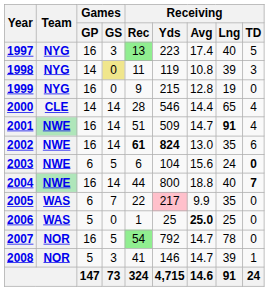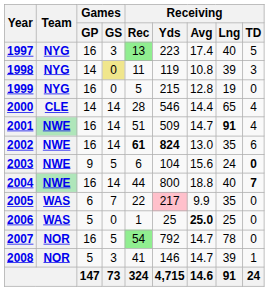 <table class="wikitable" style="text-align:center">
 <tr>
 <th rowspan="2">Year</th>
 <th rowspan="2">Team</th>
 <th colspan="2">Games</th>
 <th colspan="5">Receiving</th>
 </tr>
 <tr>
 <th>GP</th>
 <th>GS</th>
 <th>Rec</th>
 <th>Yds</th>
 <th>Avg</th>
 <th>Lng</th>
 <th>TD</th>
 </tr>
 <tr>
 <th><a href='#'>1997</a></th>
 <th><a href='#'>NYG</a></th>
 <td>16</td>
 <td>3</td>
 <td style="background: lightgreen;">13</td>
 <td>223</td>
 <td>17.4</td>
 <td>40</td>
 <td>5</td>
 </tr>
 <tr>
 <th><a href='#'>1998</a></th>
 <th><a href='#'>NYG</a></th>
 <td>14</td>
 <td style="background: khaki;">0</td>
 <td>11</td>
 <td>119</td>
 <td>10.8</td>
 <td>39</td>
 <td>3</td>
 </tr>
 <tr>
 <th><a href='#'>1999</a></th>
 <th><a href='#'>NYG</a></th>
 <td>16</td>
 <td>0</td>
-<td>9</td>
+<td>5</td>
 <td>215</td>
 <td>12.8</td>
 <td>19</td>
 <td>0</td>
 </tr>
 <tr>
 <th><a href='#'>2000</a></th>
 <th><a href='#'>CLE</a></th>
 <td>14</td>
 <td>14</td>
 <td>28</td>
 <td>546</td>
 <td>14.4</td>
 <td>65</td>
 <td>4</td>
 </tr>
 <tr>
 <th><a href='#'>2001</a></th>
 <th style="background:#afe6ba; width:3em;"><a href='#'>NWE</a></th>
 <td>16</td>
 <td>14</td>
 <td>51</td>
 <td>509</td>
 <td>14.7</td>
 <td><strong>91</strong></td>
 <td>4</td>
 </tr>
 <tr>
 <th><a href='#'>2002</a></th>
 <th><a href='#'>NWE</a></th>
 <td>16</td>
 <td>14</td>
 <td><strong>61</strong></td>
 <td><strong>824</strong></td>
 <td>13.0</td>
 <td>35</td>
 <td>6</td>
 </tr>
 <tr>
 <th><a href='#'>2003</a></th>
 <th><a href='#'>NWE</a></th>
-<td>6</td>
+<td>9</td>
 <td>5</td>
 <td>6</td>
 <td>104</td>
 <td>15.6</td>
 <td>24</td>
 <td><strong>0</strong></td>
 </tr>
 <tr>
 <th><a href='#'>2004</a></th>
 <th style="background:#afe6ba; width:3em;"><a href='#'>NWE</a></th>
 <td>16</td>
 <td>14</td>
 <td>44</td>
 <td>800</td>
 <td>18.8</td>
 <td>40</td>
 <td><strong>7</strong></td>
 </tr>
 <tr>
 <th><a href='#'>2005</a></th>
 <th><a href='#'>WAS</a></th>
 <td>6</td>
 <td>7</td>
 <td>22</td>
 <td style="background: pink;">217</td>
 <td>9.9</td>
 <td>35</td>
 <td>0</td>
 </tr>
 <tr>
 <th><a href='#'>2006</a></th>
 <th><a href='#'>WAS</a></th>
 <td>5</td>
 <td>0</td>
 <td>1</td>
 <td>25</td>
 <td><strong>25.0</strong></td>
 <td>25</td>
 <td>0</td>
 </tr>
 <tr>
 <th><a href='#'>2007</a></th>
 <th><a href='#'>NOR</a></th>
 <td>16</td>
 <td>5</td>
 <td style="background: lightgreen;">54</td>
 <td>792</td>
 <td>14.7</td>
 <td>78</td>
 <td>0</td>
 </tr>
 <tr>
 <th><a href='#'>2008</a></th>
 <th><a href='#'>NOR</a></th>
 <td>5</td>
 <td>3</td>
 <td>41</td>
 <td>146</td>
 <td>14.7</td>
 <td>39</td>
 <td>1</td>
 </tr>
 <tr>
 <th colspan="2"></th>
 <th>147</th>
 <th>73</th>
 <th>324</th>
 <th>4,715</th>
 <th>14.6</th>
 <th>91</th>
 <th>24</th>
 </tr>
 </table>
